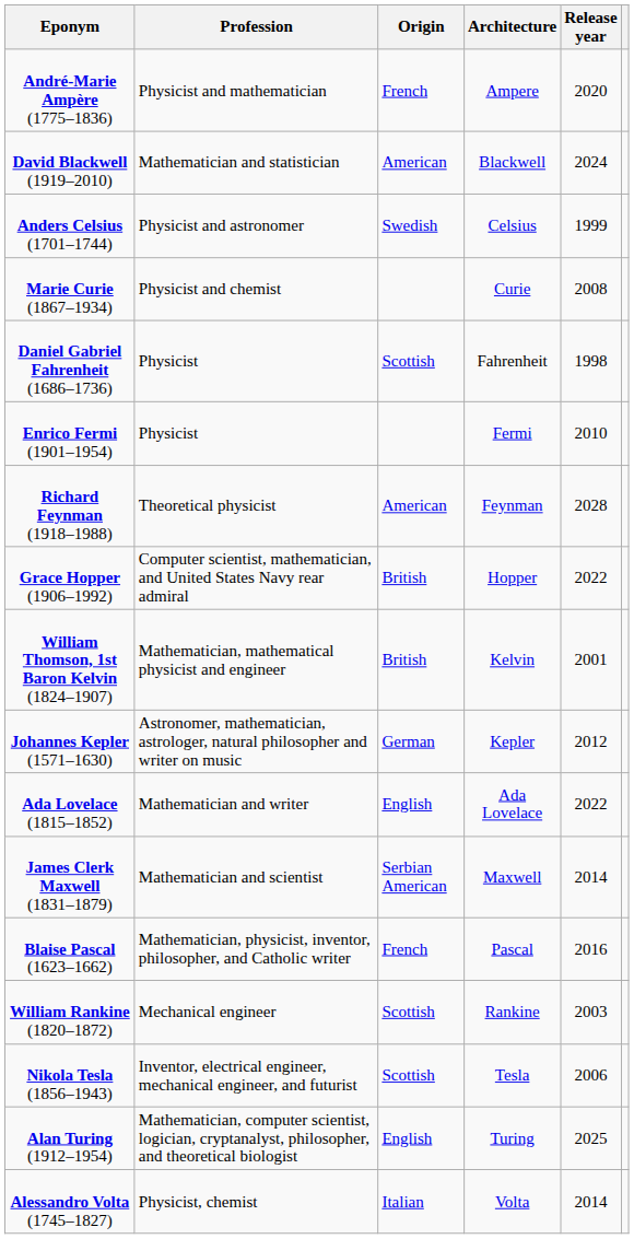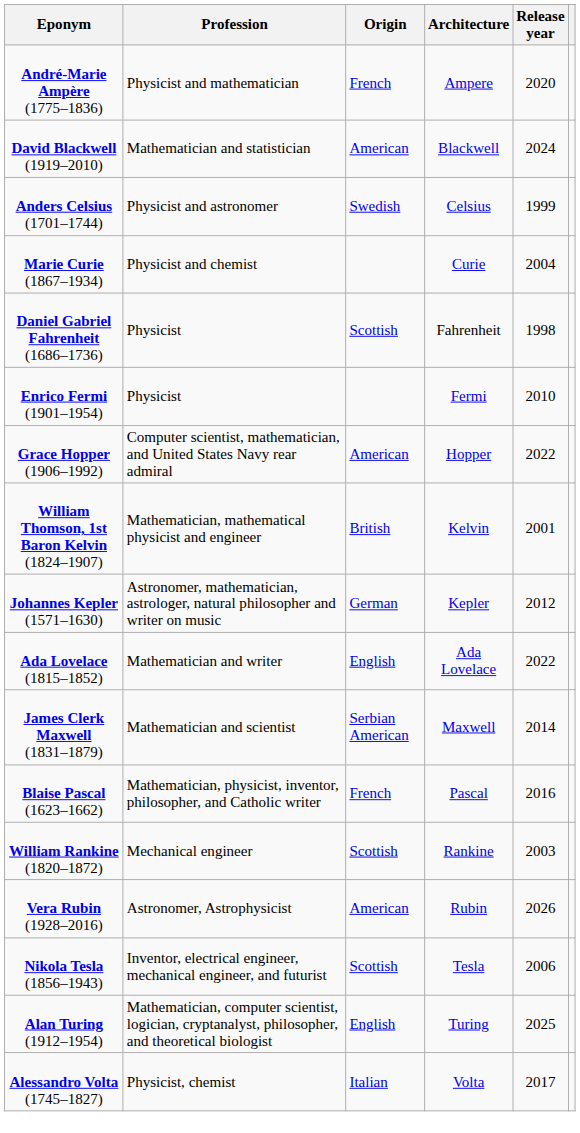 <table class="wikitable sortable">
 <tr>
 <th>Eponym</th>
 <th>Profession</th>
 <th>Origin</th>
 <th>Architecture</th>
 <th>Release <br> year</th>
 <th></th>
 </tr>
 <tr>
 <td style="text-align: center;"> <br> <strong><a href='#'>André-Marie Ampère</a></strong> <br> (1775–1836)</td>
 <td>Physicist and mathematician</td>
 <td> <a href='#'>French</a></td>
 <td style="text-align: center;"><a href='#'>Ampere</a></td>
 <td style="text-align: center;">2020</td>
 <td style="text-align: center;"></td>
 </tr>
 <tr>
 <td style="text-align: center;"> <br> <strong><a href='#'>David Blackwell</a></strong> <br> (1919–2010)</td>
 <td>Mathematician and statistician</td>
 <td> <a href='#'>American</a></td>
 <td style="text-align: center;"><a href='#'>Blackwell</a></td>
 <td style="text-align: center;">2024</td>
 <td style="text-align: center;"></td>
 </tr>
 <tr>
 <td style="text-align: center;"> <br> <strong><a href='#'>Anders Celsius</a></strong> <br> (1701–1744)</td>
 <td>Physicist and astronomer</td>
 <td> <a href='#'>Swedish</a></td>
 <td style="text-align: center;"><a href='#'>Celsius</a></td>
 <td style="text-align: center;">1999</td>
 <td></td>
 </tr>
 <tr>
 <td style="text-align: center;"> <br> <strong><a href='#'>Marie Curie</a></strong> <br> (1867–1934)</td>
 <td>Physicist and chemist</td>
 <td></td>
 <td style="text-align: center;"><a href='#'>Curie</a></td>
-<td style="text-align: center;">2008</td>
+<td style="text-align: center;">2004</td>
 <td style="text-align: center;"></td>
 </tr>
 <tr>
 <td style="text-align: center;"> <br> <strong><a href='#'>Daniel Gabriel Fahrenheit</a></strong> <br> (1686–1736)</td>
 <td>Physicist</td>
 <td> <a href='#'>Scottish</a></td>
 <td style="text-align: center;">Fahrenheit</td>
 <td style="text-align: center;">1998</td>
 <td></td>
 </tr>
 <tr>
 <td style="text-align: center;"> <br> <strong><a href='#'>Enrico Fermi</a></strong> <br> (1901–1954)</td>
 <td>Physicist</td>
 <td></td>
 <td style="text-align: center;"><a href='#'>Fermi</a></td>
 <td style="text-align: center;">2010</td>
 <td style="text-align: center;"></td>
 </tr>
 <tr>
-<td style="text-align: center;"> <br> <strong><a href='#'>Richard Feynman</a></strong> <br> (1918–1988)</td>
-<td>Theoretical physicist</td>
-<td> <a href='#'>American</a></td>
-<td style="text-align: center;"><a href='#'>Feynman</a></td>
-<td style="text-align: center;">2028</td>
-<td style="text-align: center;"></td>
-</tr>
-<tr>
 <td style="text-align: center;"> <br> <strong><a href='#'>Grace Hopper</a></strong> <br> (1906–1992)</td>
 <td>Computer scientist, mathematician, and United States Navy rear admiral</td>
-<td> <a href='#'>British</a></td>
+<td> <a href='#'>American</a></td>
 <td style="text-align: center;"><a href='#'>Hopper</a></td>
 <td style="text-align: center;">2022</td>
 <td style="text-align: center;"></td>
 </tr>
 <tr>
 <td style="text-align: center;"> <br> <strong><a href='#'>William Thomson, 1st Baron Kelvin</a></strong> <br> (1824–1907)</td>
 <td>Mathematician, mathematical physicist and engineer</td>
 <td> <a href='#'>British</a></td>
 <td style="text-align: center;"><a href='#'>Kelvin</a></td>
 <td style="text-align: center;">2001</td>
 <td style="text-align: center;"></td>
 </tr>
 <tr>
 <td style="text-align: center;"> <br> <strong><a href='#'>Johannes Kepler</a></strong> <br> (1571–1630)</td>
 <td>Astronomer, mathematician, astrologer, natural philosopher and writer on music</td>
 <td> <a href='#'>German</a></td>
 <td style="text-align: center;"><a href='#'>Kepler</a></td>
 <td style="text-align: center;">2012</td>
 <td style="text-align: center;"></td>
 </tr>
 <tr>
 <td style="text-align: center;"> <br> <strong><a href='#'>Ada Lovelace</a></strong> <br> (1815–1852)</td>
 <td>Mathematician and writer</td>
 <td> <a href='#'>English</a></td>
 <td style="text-align: center;"><a href='#'>Ada <br> Lovelace</a></td>
 <td style="text-align: center;">2022</td>
 <td style="text-align: center;"></td>
 </tr>
 <tr>
 <td style="text-align: center;"> <br> <strong><a href='#'>James Clerk Maxwell</a></strong> <br> (1831–1879)</td>
 <td>Mathematician and scientist</td>
 <td> <a href='#'>Serbian American</a></td>
 <td style="text-align: center;"><a href='#'>Maxwell</a></td>
 <td style="text-align: center;">2014</td>
 <td style="text-align: center;"></td>
 </tr>
 <tr>
 <td style="text-align: center;"> <br> <strong><a href='#'>Blaise Pascal</a></strong> <br> (1623–1662)</td>
 <td>Mathematician, physicist, inventor, philosopher, and Catholic writer</td>
 <td> <a href='#'>French</a></td>
 <td style="text-align: center;"><a href='#'>Pascal</a></td>
 <td style="text-align: center;">2016</td>
 <td style="text-align: center;"></td>
 </tr>
 <tr>
 <td style="text-align: center;"> <br> <strong><a href='#'>William Rankine</a></strong> <br> (1820–1872)</td>
 <td>Mechanical engineer</td>
 <td> <a href='#'>Scottish</a></td>
 <td style="text-align: center;"><a href='#'>Rankine</a></td>
 <td style="text-align: center;">2003</td>
 <td style="text-align: center;"></td>
 </tr>
 <tr>
+<td style="text-align: center;"> <br> <strong><a href='#'>Vera Rubin</a></strong> <br> (1928–2016)</td>
+<td>Astronomer, Astrophysicist</td>
+<td> <a href='#'>American</a></td>
+<td style="text-align: center;"><a href='#'>Rubin</a></td>
+<td style="text-align: center;">2026</td>
+<td style="text-align: center;"></td>
+</tr>
+<tr>
 <td style="text-align: center;"> <br> <strong><a href='#'>Nikola Tesla</a></strong> <br> (1856–1943)</td>
 <td>Inventor, electrical engineer, mechanical engineer, and futurist</td>
 <td> <a href='#'>Scottish</a></td>
 <td style="text-align: center;"><a href='#'>Tesla</a></td>
 <td style="text-align: center;">2006</td>
 <td style="text-align: center;"></td>
 </tr>
 <tr>
 <td style="text-align: center;"> <br> <strong><a href='#'>Alan Turing</a></strong> <br> (1912–1954)</td>
 <td>Mathematician, computer scientist, logician, cryptanalyst, philosopher, and theoretical biologist</td>
 <td> <a href='#'>English</a></td>
 <td style="text-align: center;"><a href='#'>Turing</a></td>
 <td style="text-align: center;">2025</td>
 <td style="text-align: center;"></td>
 </tr>
 <tr>
 <td style="text-align: center;"> <br> <strong><a href='#'>Alessandro Volta</a></strong> <br> (1745–1827)</td>
 <td>Physicist, chemist</td>
 <td> <a href='#'>Italian</a></td>
 <td style="text-align: center;"><a href='#'>Volta</a></td>
-<td style="text-align: center;">2014</td>
+<td style="text-align: center;">2017</td>
 <td style="text-align: center;"></td>
 </tr>
 </table>
